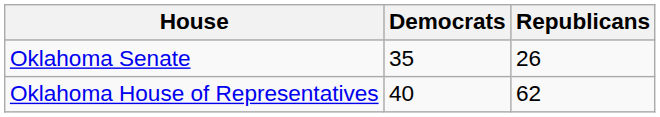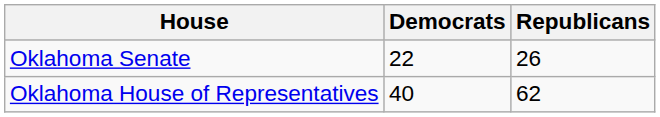 <table class=wikitable>
 <tr>
 <th>House</th>
 <th>Democrats</th>
 <th>Republicans</th>
 </tr>
 <tr>
 <td><a href='#'>Oklahoma Senate</a></td>
-<td>35</td>
+<td>22</td>
 <td>26</td>
 </tr>
 <tr>
 <td><a href='#'>Oklahoma House of Representatives</a></td>
 <td>40</td>
 <td>62</td>
 </tr>
 </table>
